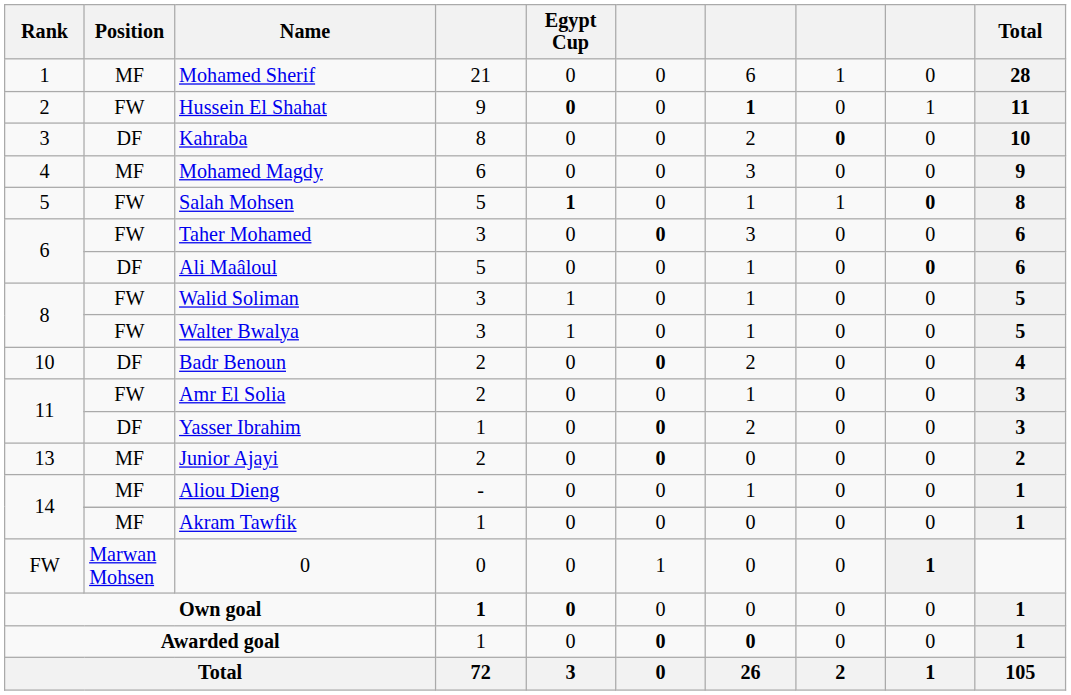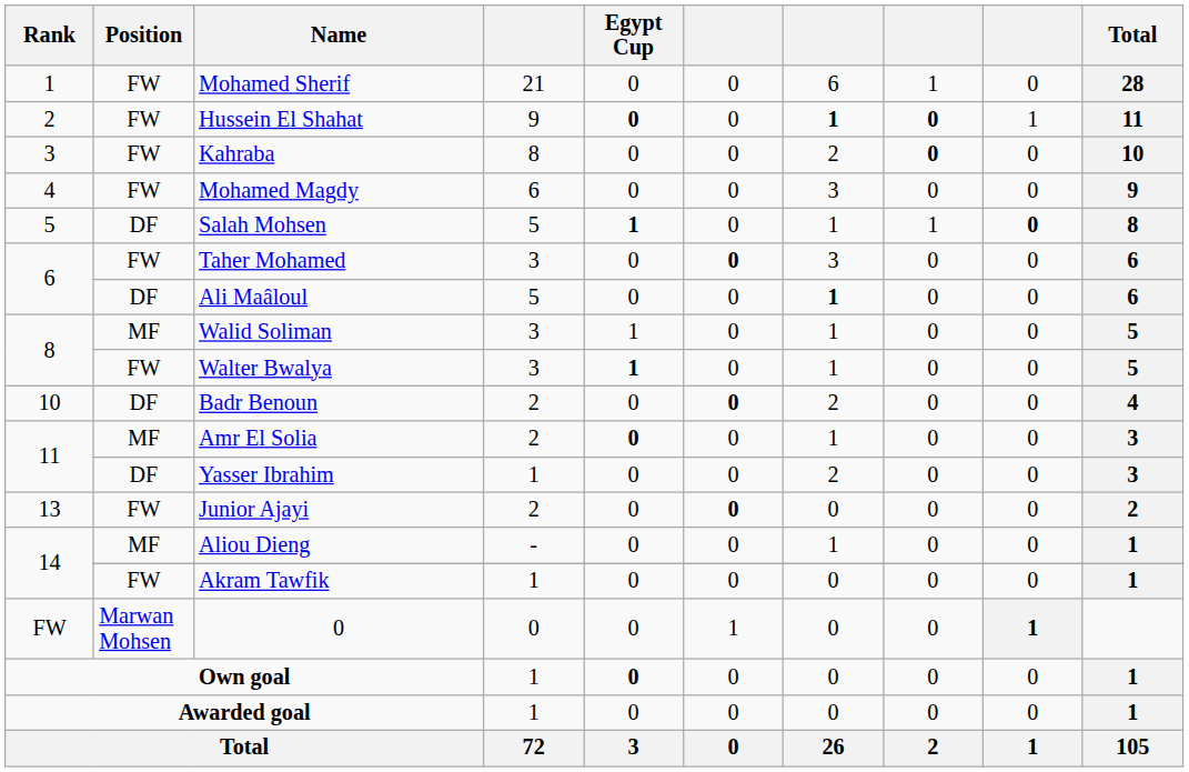 <table class=wikitable style=text-align:center;>
 <tr>
 <th style=width:56px;>Rank</th>
 <th style=width:64px;>Position</th>
 <th style=width:200px;>Name</th>
 <th style=width:64px;></th>
 <th style=width:64px;>Egypt Cup</th>
 <th style=width:64px;></th>
 <th style=width:64px;></th>
 <th style=width:64px;></th>
 <th style=width:64px;></th>
 <th style=width:64px;>Total</th>
 </tr>
 <tr>
 <td>1</td>
-<td>MF</td>
+<td>FW</td>
 <td align=left> <a href='#'>Mohamed Sherif</a></td>
 <td>21</td>
 <td>0</td>
 <td>0</td>
 <td>6</td>
 <td>1</td>
 <td>0</td>
 <th>28</th>
 </tr>
 <tr>
 <td>2</td>
 <td>FW</td>
 <td align=left> <a href='#'>Hussein El Shahat</a></td>
 <td>9</td>
 <td><strong>0</strong></td>
 <td>0</td>
 <td><strong>1</strong></td>
-<td>0</td>
+<td><strong>0</strong></td>
 <td>1</td>
 <th>11</th>
 </tr>
 <tr>
 <td>3</td>
-<td>DF</td>
+<td>FW</td>
 <td align=left> <a href='#'>Kahraba</a></td>
 <td>8</td>
 <td>0</td>
 <td>0</td>
 <td>2</td>
 <td><strong>0</strong></td>
 <td>0</td>
 <th>10</th>
 </tr>
 <tr>
 <td>4</td>
-<td>MF</td>
+<td>FW</td>
 <td align=left> <a href='#'>Mohamed Magdy</a></td>
 <td>6</td>
 <td>0</td>
 <td>0</td>
 <td>3</td>
 <td>0</td>
 <td>0</td>
 <th>9</th>
 </tr>
 <tr>
 <td rowspan=1>5</td>
-<td>FW</td>
+<td>DF</td>
 <td align=left> <a href='#'>Salah Mohsen</a></td>
 <td>5</td>
 <td><strong>1</strong></td>
 <td>0</td>
 <td>1</td>
 <td>1</td>
 <td><strong>0</strong></td>
 <th>8</th>
 </tr>
 <tr>
 <td rowspan=2>6</td>
 <td>FW</td>
 <td align=left> <a href='#'>Taher Mohamed</a></td>
 <td>3</td>
 <td>0</td>
 <td><strong>0</strong></td>
 <td>3</td>
 <td>0</td>
 <td>0</td>
 <th>6</th>
 </tr>
 <tr>
 <td>DF</td>
 <td align=left> <a href='#'>Ali Maâloul</a></td>
 <td>5</td>
 <td>0</td>
 <td>0</td>
-<td>1</td>
+<td><strong>1</strong></td>
 <td>0</td>
-<td><strong>0</strong></td>
+<td>0</td>
 <th>6</th>
 </tr>
 <tr>
 <td rowspan=2>8</td>
-<td>FW</td>
+<td>MF</td>
 <td align=left> <a href='#'>Walid Soliman</a></td>
 <td>3</td>
 <td>1</td>
 <td>0</td>
 <td>1</td>
 <td>0</td>
 <td>0</td>
 <th>5</th>
 </tr>
 <tr>
 <td>FW</td>
 <td align=left> <a href='#'>Walter Bwalya</a></td>
 <td>3</td>
-<td>1</td>
+<td><strong>1</strong></td>
 <td>0</td>
 <td>1</td>
 <td>0</td>
 <td>0</td>
 <th>5</th>
 </tr>
 <tr>
 <td>10</td>
 <td>DF</td>
 <td align=left> <a href='#'>Badr Benoun</a></td>
 <td>2</td>
 <td>0</td>
 <td><strong>0</strong></td>
 <td>2</td>
 <td>0</td>
 <td>0</td>
 <th>4</th>
 </tr>
 <tr>
 <td rowspan=2>11</td>
-<td>FW</td>
+<td>MF</td>
 <td align=left> <a href='#'>Amr El Solia</a></td>
 <td>2</td>
-<td>0</td>
+<td><strong>0</strong></td>
 <td>0</td>
 <td>1</td>
 <td>0</td>
 <td>0</td>
 <th>3</th>
 </tr>
 <tr>
 <td>DF</td>
 <td align=left> <a href='#'>Yasser Ibrahim</a></td>
 <td>1</td>
 <td>0</td>
-<td><strong>0</strong></td>
+<td>0</td>
 <td>2</td>
 <td>0</td>
 <td>0</td>
 <th>3</th>
 </tr>
 <tr>
 <td>13</td>
-<td>MF</td>
+<td>FW</td>
 <td align=left> <a href='#'>Junior Ajayi</a></td>
 <td>2</td>
 <td>0</td>
 <td><strong>0</strong></td>
 <td>0</td>
 <td>0</td>
 <td>0</td>
 <th>2</th>
 </tr>
 <tr>
 <td rowspan=3>14</td>
 <td>MF</td>
 <td align=left> <a href='#'>Aliou Dieng</a></td>
 <td>-</td>
 <td>0</td>
 <td>0</td>
 <td>1</td>
 <td>0</td>
 <td>0</td>
 <th>1</th>
 </tr>
 <tr>
 </tr>
 <tr>
-<td>MF</td>
+<td>FW</td>
 <td align=left> <a href='#'>Akram Tawfik</a></td>
 <td>1</td>
 <td>0</td>
 <td>0</td>
 <td>0</td>
 <td>0</td>
 <td>0</td>
 <th>1</th>
 </tr>
 <tr>
 <td>FW</td>
 <td align=left> <a href='#'>Marwan Mohsen</a></td>
 <td>0</td>
 <td>0</td>
 <td>0</td>
 <td>1</td>
 <td>0</td>
 <td>0</td>
 <th>1</th>
 </tr>
 <tr>
 <td colspan=3><strong>Own goal</strong></td>
-<td><strong>1</strong></td>
+<td>1</td>
 <td><strong>0</strong></td>
 <td>0</td>
 <td>0</td>
 <td>0</td>
 <td>0</td>
 <th>1</th>
 </tr>
 <tr>
 <td colspan=3><strong>Awarded goal</strong></td>
 <td>1</td>
 <td>0</td>
-<td><strong>0</strong></td>
-<td><strong>0</strong></td>
+<td>0</td>
+<td>0</td>
 <td>0</td>
 <td>0</td>
 <th>1</th>
 </tr>
 <tr>
 <th colspan=3>Total</th>
 <th>72</th>
 <th>3</th>
 <th>0</th>
 <th>26</th>
 <th>2</th>
 <th>1</th>
 <th>105</th>
 </tr>
 </table>
